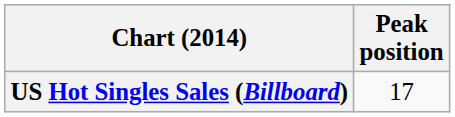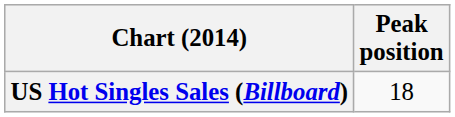 <table class="wikitable plainrowheaders" style="text-align:center">
 <tr>
 <th>Chart (2014)</th>
 <th>Peak<br>position</th>
 </tr>
 <tr>
 <th scope="row">US <a href='#'>Hot Singles Sales</a> (<em><a href='#'>Billboard</a></em>)</th>
-<td>17</td>
+<td>18</td>
 </tr>
 </table>
